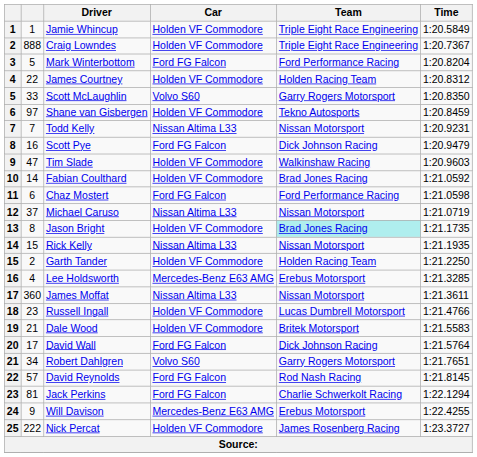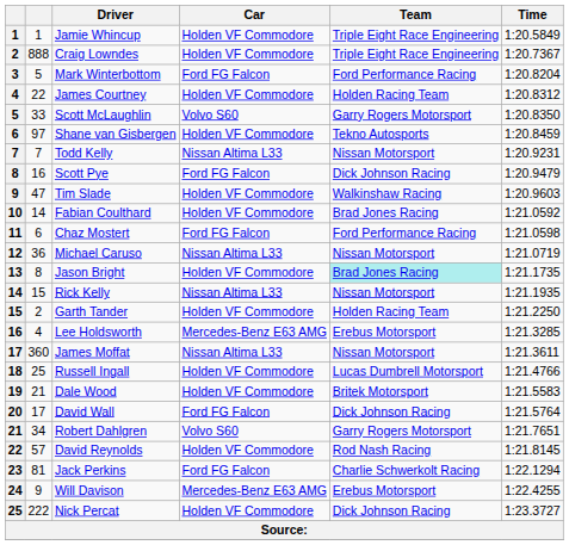 <table class="wikitable" style="font-size: 90%">
 <tr>
 <th></th>
 <th></th>
 <th>Driver</th>
 <th>Car</th>
 <th>Team</th>
 <th>Time</th>
 </tr>
 <tr>
 <th>1</th>
 <td align="center">1</td>
 <td> <a href='#'>Jamie Whincup</a></td>
 <td><a href='#'>Holden VF Commodore</a></td>
 <td><a href='#'>Triple Eight Race Engineering</a></td>
 <td>1:20.5849</td>
 </tr>
 <tr>
 <th>2</th>
 <td align="center">888</td>
 <td> <a href='#'>Craig Lowndes</a></td>
 <td><a href='#'>Holden VF Commodore</a></td>
 <td><a href='#'>Triple Eight Race Engineering</a></td>
 <td>1:20.7367</td>
 </tr>
 <tr>
 <th>3</th>
 <td align="center">5</td>
 <td> <a href='#'>Mark Winterbottom</a></td>
 <td><a href='#'>Ford FG Falcon</a></td>
 <td><a href='#'>Ford Performance Racing</a></td>
 <td>1:20.8204</td>
 </tr>
 <tr>
 <th>4</th>
 <td align="center">22</td>
 <td> <a href='#'>James Courtney</a></td>
 <td><a href='#'>Holden VF Commodore</a></td>
 <td><a href='#'>Holden Racing Team</a></td>
 <td>1:20.8312</td>
 </tr>
 <tr>
 <th>5</th>
 <td align="center">33</td>
 <td> <a href='#'>Scott McLaughlin</a></td>
 <td><a href='#'>Volvo S60</a></td>
 <td><a href='#'>Garry Rogers Motorsport</a></td>
 <td>1:20.8350</td>
 </tr>
 <tr>
 <th>6</th>
 <td align="center">97</td>
 <td> <a href='#'>Shane van Gisbergen</a></td>
 <td><a href='#'>Holden VF Commodore</a></td>
 <td><a href='#'>Tekno Autosports</a></td>
 <td>1:20.8459</td>
 </tr>
 <tr>
 <th>7</th>
 <td align="center">7</td>
 <td> <a href='#'>Todd Kelly</a></td>
 <td><a href='#'>Nissan Altima L33</a></td>
 <td><a href='#'>Nissan Motorsport</a></td>
 <td>1:20.9231</td>
 </tr>
 <tr>
 <th>8</th>
 <td align="center">16</td>
 <td> <a href='#'>Scott Pye</a></td>
 <td><a href='#'>Ford FG Falcon</a></td>
 <td><a href='#'>Dick Johnson Racing</a></td>
 <td>1:20.9479</td>
 </tr>
 <tr>
 <th>9</th>
 <td align="center">47</td>
 <td> <a href='#'>Tim Slade</a></td>
 <td><a href='#'>Holden VF Commodore</a></td>
 <td><a href='#'>Walkinshaw Racing</a></td>
 <td>1:20.9603</td>
 </tr>
 <tr>
 <th>10</th>
 <td align="center">14</td>
 <td> <a href='#'>Fabian Coulthard</a></td>
 <td><a href='#'>Holden VF Commodore</a></td>
 <td><a href='#'>Brad Jones Racing</a></td>
 <td>1:21.0592</td>
 </tr>
 <tr>
 <th>11</th>
 <td align="center">6</td>
 <td> <a href='#'>Chaz Mostert</a></td>
 <td><a href='#'>Ford FG Falcon</a></td>
 <td><a href='#'>Ford Performance Racing</a></td>
 <td>1:21.0598</td>
 </tr>
 <tr>
 <th>12</th>
-<td align="center">37</td>
+<td align="center">36</td>
 <td> <a href='#'>Michael Caruso</a></td>
 <td><a href='#'>Nissan Altima L33</a></td>
 <td><a href='#'>Nissan Motorsport</a></td>
 <td>1:21.0719</td>
 </tr>
 <tr>
 <th>13</th>
 <td align="center">8</td>
 <td> <a href='#'>Jason Bright</a></td>
 <td><a href='#'>Holden VF Commodore</a></td>
 <td style="background: paleturquoise;"><a href='#'>Brad Jones Racing</a></td>
 <td>1:21.1735</td>
 </tr>
 <tr>
 <th>14</th>
 <td align="center">15</td>
 <td> <a href='#'>Rick Kelly</a></td>
 <td><a href='#'>Nissan Altima L33</a></td>
 <td><a href='#'>Nissan Motorsport</a></td>
 <td>1:21.1935</td>
 </tr>
 <tr>
 <th>15</th>
 <td align="center">2</td>
 <td> <a href='#'>Garth Tander</a></td>
 <td><a href='#'>Holden VF Commodore</a></td>
 <td><a href='#'>Holden Racing Team</a></td>
 <td>1:21.2250</td>
 </tr>
 <tr>
 <th>16</th>
 <td align="center">4</td>
 <td> <a href='#'>Lee Holdsworth</a></td>
 <td><a href='#'>Mercedes-Benz E63 AMG</a></td>
 <td><a href='#'>Erebus Motorsport</a></td>
 <td>1:21.3285</td>
 </tr>
 <tr>
 <th>17</th>
 <td align="center">360</td>
 <td> <a href='#'>James Moffat</a></td>
 <td><a href='#'>Nissan Altima L33</a></td>
 <td><a href='#'>Nissan Motorsport</a></td>
 <td>1:21.3611</td>
 </tr>
 <tr>
 <th>18</th>
-<td align="center">23</td>
+<td align="center">25</td>
 <td> <a href='#'>Russell Ingall</a></td>
 <td><a href='#'>Holden VF Commodore</a></td>
 <td><a href='#'>Lucas Dumbrell Motorsport</a></td>
 <td>1:21.4766</td>
 </tr>
 <tr>
 <th>19</th>
 <td align="center">21</td>
 <td> <a href='#'>Dale Wood</a></td>
 <td><a href='#'>Holden VF Commodore</a></td>
 <td><a href='#'>Britek Motorsport</a></td>
 <td>1:21.5583</td>
 </tr>
 <tr>
 <th>20</th>
 <td align="center">17</td>
 <td> <a href='#'>David Wall</a></td>
 <td><a href='#'>Ford FG Falcon</a></td>
 <td><a href='#'>Dick Johnson Racing</a></td>
 <td>1:21.5764</td>
 </tr>
 <tr>
 <th>21</th>
 <td align="center">34</td>
 <td> <a href='#'>Robert Dahlgren</a></td>
 <td><a href='#'>Volvo S60</a></td>
 <td><a href='#'>Garry Rogers Motorsport</a></td>
 <td>1:21.7651</td>
 </tr>
 <tr>
 <th>22</th>
 <td align="center">57</td>
 <td> <a href='#'>David Reynolds</a></td>
-<td><a href='#'>Ford FG Falcon</a></td>
+<td><a href='#'>Holden VF Commodore</a></td>
 <td><a href='#'>Rod Nash Racing</a></td>
 <td>1:21.8145</td>
 </tr>
 <tr>
 <th>23</th>
 <td align="center">81</td>
 <td> <a href='#'>Jack Perkins</a></td>
 <td><a href='#'>Ford FG Falcon</a></td>
 <td><a href='#'>Charlie Schwerkolt Racing</a></td>
 <td>1:22.1294</td>
 </tr>
 <tr>
 <th>24</th>
 <td align="center">9</td>
 <td> <a href='#'>Will Davison</a></td>
 <td><a href='#'>Mercedes-Benz E63 AMG</a></td>
 <td><a href='#'>Erebus Motorsport</a></td>
 <td>1:22.4255</td>
 </tr>
 <tr>
 <th>25</th>
 <td align="center">222</td>
 <td> <a href='#'>Nick Percat</a></td>
 <td><a href='#'>Holden VF Commodore</a></td>
-<td><a href='#'>James Rosenberg Racing</a></td>
+<td><a href='#'>Dick Johnson Racing</a></td>
 <td>1:23.3727</td>
 </tr>
 <tr>
 <th colspan="6">Source:</th>
 </tr>
 <tr>
 </tr>
 </table>
